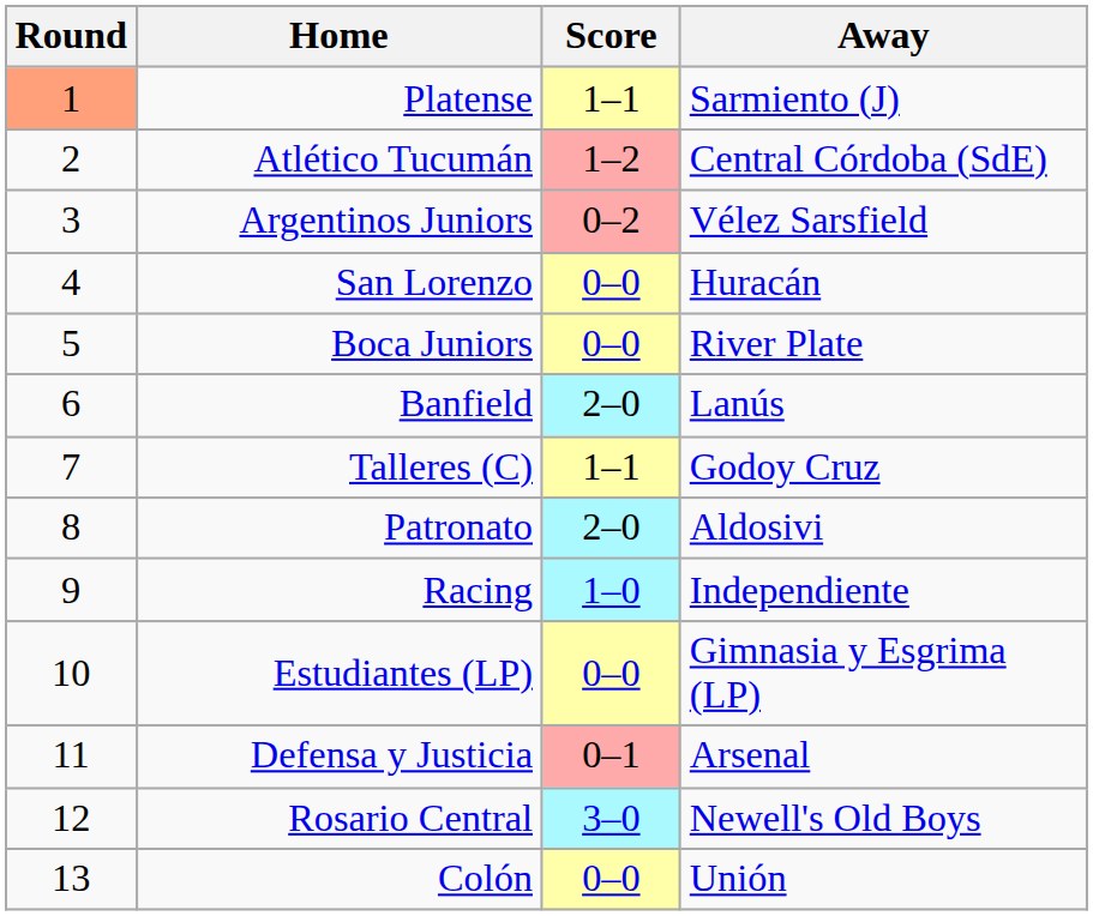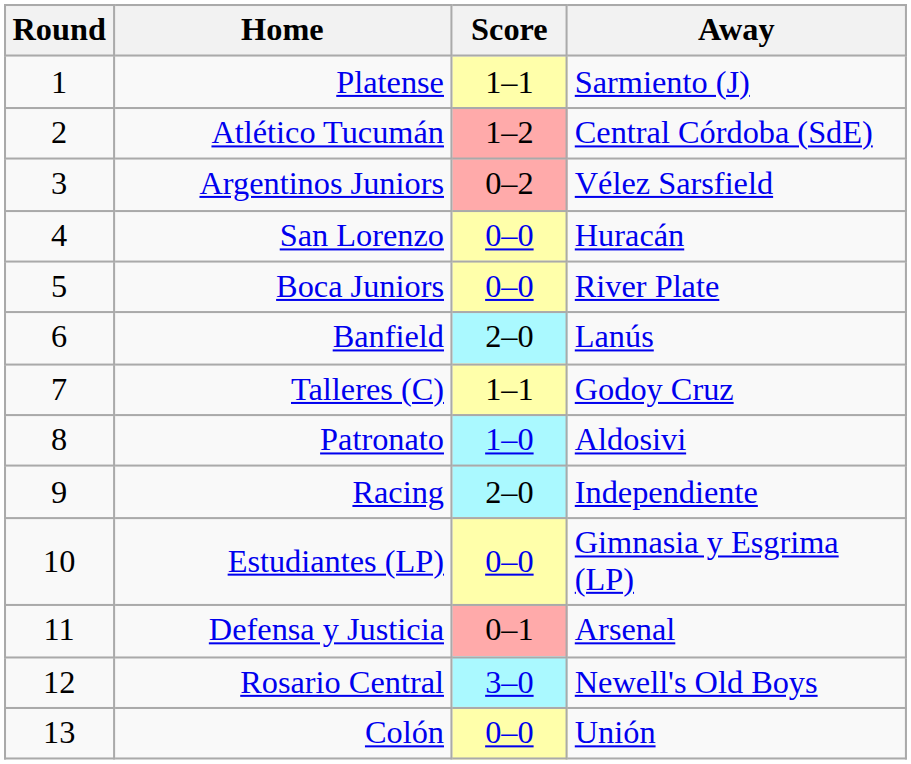 <table class="wikitable" style="text-align: center">
 <tr>
 <th width=40>Round</th>
 <th width=160>Home</th>
 <th width=50>Score</th>
 <th width=160>Away</th>
 </tr>
 <tr>
-<td style="background: lightsalmon;">1</td>
+<td>1</td>
 <td style="text-align:right"><a href='#'>Platense</a></td>
 <td bgcolor=FFFFAA>1–1</td>
 <td style="text-align:left"><a href='#'>Sarmiento (J)</a></td>
 </tr>
 <tr>
 <td>2</td>
 <td style="text-align:right"><a href='#'>Atlético Tucumán</a></td>
 <td bgcolor=FFAAAA>1–2</td>
 <td style="text-align:left"><a href='#'>Central Córdoba (SdE)</a></td>
 </tr>
 <tr>
 <td>3</td>
 <td style="text-align:right"><a href='#'>Argentinos Juniors</a></td>
 <td bgcolor=FFAAAA>0–2</td>
 <td style="text-align:left"><a href='#'>Vélez Sarsfield</a></td>
 </tr>
 <tr>
 <td>4</td>
 <td style="text-align:right"><a href='#'>San Lorenzo</a></td>
 <td bgcolor=FFFFAA><a href='#'>0–0</a></td>
 <td style="text-align:left"><a href='#'>Huracán</a></td>
 </tr>
 <tr>
 <td>5</td>
 <td style="text-align:right"><a href='#'>Boca Juniors</a></td>
 <td bgcolor=FFFFAA><a href='#'>0–0</a></td>
 <td style="text-align:left"><a href='#'>River Plate</a></td>
 </tr>
 <tr>
 <td>6</td>
 <td style="text-align:right"><a href='#'>Banfield</a></td>
 <td bgcolor=AAF9FF>2–0</td>
 <td style="text-align:left"><a href='#'>Lanús</a></td>
 </tr>
 <tr>
 <td>7</td>
 <td style="text-align:right"><a href='#'>Talleres (C)</a></td>
 <td bgcolor=FFFFAA>1–1</td>
 <td style="text-align:left"><a href='#'>Godoy Cruz</a></td>
 </tr>
 <tr>
 <td>8</td>
 <td style="text-align:right"><a href='#'>Patronato</a></td>
-<td bgcolor=AAF9FF>2–0</td>
+<td bgcolor=AAF9FF><a href='#'>1–0</a></td>
 <td style="text-align:left"><a href='#'>Aldosivi</a></td>
 </tr>
 <tr>
 <td>9</td>
 <td style="text-align:right"><a href='#'>Racing</a></td>
-<td bgcolor=AAF9FF><a href='#'>1–0</a></td>
+<td bgcolor=AAF9FF>2–0</td>
 <td style="text-align:left"><a href='#'>Independiente</a></td>
 </tr>
 <tr>
 <td>10</td>
 <td style="text-align:right"><a href='#'>Estudiantes (LP)</a></td>
 <td bgcolor=FFFFAA><a href='#'>0–0</a></td>
 <td style="text-align:left"><a href='#'>Gimnasia y Esgrima (LP)</a></td>
 </tr>
 <tr>
 <td>11</td>
 <td style="text-align:right"><a href='#'>Defensa y Justicia</a></td>
 <td bgcolor=FFAAAA>0–1</td>
 <td style="text-align:left"><a href='#'>Arsenal</a></td>
 </tr>
 <tr>
 <td>12</td>
 <td style="text-align:right"><a href='#'>Rosario Central</a></td>
 <td bgcolor=AAF9FF><a href='#'>3–0</a></td>
 <td style="text-align:left"><a href='#'>Newell's Old Boys</a></td>
 </tr>
 <tr>
 <td>13</td>
 <td style="text-align:right"><a href='#'>Colón</a></td>
 <td bgcolor=FFFFAA><a href='#'>0–0</a></td>
 <td style="text-align:left"><a href='#'>Unión</a></td>
 </tr>
 </table>
